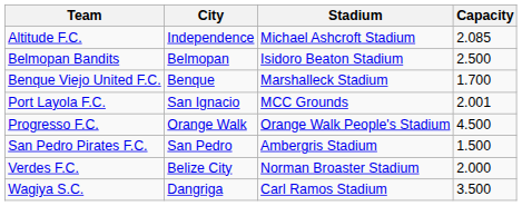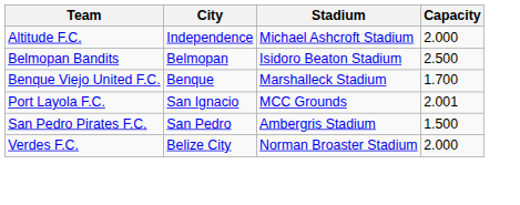 <table class="wikitable sortable">
 <tr>
 <th>Team</th>
 <th>City</th>
 <th>Stadium</th>
 <th>Capacity</th>
 </tr>
 <tr>
 <td><a href='#'>Altitude F.C.</a></td>
 <td><a href='#'>Independence</a></td>
 <td><a href='#'>Michael Ashcroft Stadium</a></td>
-<td>2.085</td>
+<td>2.000</td>
 </tr>
 <tr>
 <td><a href='#'>Belmopan Bandits</a></td>
 <td><a href='#'>Belmopan</a></td>
 <td><a href='#'>Isidoro Beaton Stadium</a></td>
 <td>2.500</td>
 </tr>
 <tr>
 <td><a href='#'>Benque Viejo United F.C.</a></td>
 <td><a href='#'>Benque</a></td>
 <td><a href='#'>Marshalleck Stadium</a></td>
 <td>1.700</td>
 </tr>
 <tr>
 <td><a href='#'>Port Layola F.C.</a></td>
 <td><a href='#'>San Ignacio</a></td>
 <td><a href='#'>MCC Grounds</a></td>
 <td>2.001</td>
 </tr>
 <tr>
-<td><a href='#'>Progresso F.C.</a></td>
-<td><a href='#'>Orange Walk</a></td>
-<td><a href='#'>Orange Walk People's Stadium</a></td>
-<td>4.500</td>
-</tr>
-<tr>
 <td><a href='#'>San Pedro Pirates F.C.</a></td>
 <td><a href='#'>San Pedro</a></td>
 <td><a href='#'>Ambergris Stadium</a></td>
 <td>1.500</td>
 </tr>
 <tr>
 <td><a href='#'>Verdes F.C.</a></td>
 <td><a href='#'>Belize City</a></td>
 <td><a href='#'>Norman Broaster Stadium</a></td>
 <td>2.000</td>
 </tr>
-<tr>
-<td><a href='#'>Wagiya S.C.</a></td>
-<td><a href='#'>Dangriga</a></td>
-<td><a href='#'>Carl Ramos Stadium</a></td>
-<td>3.500</td>
-</tr>
 </table>
